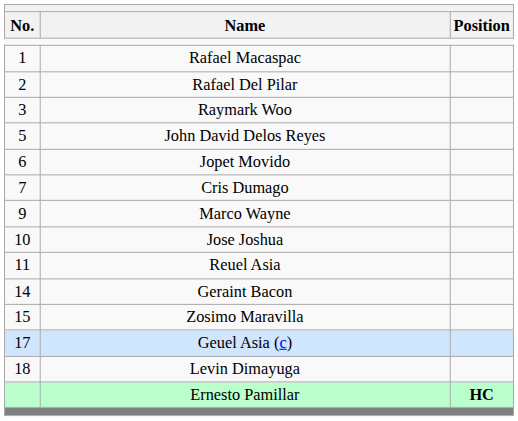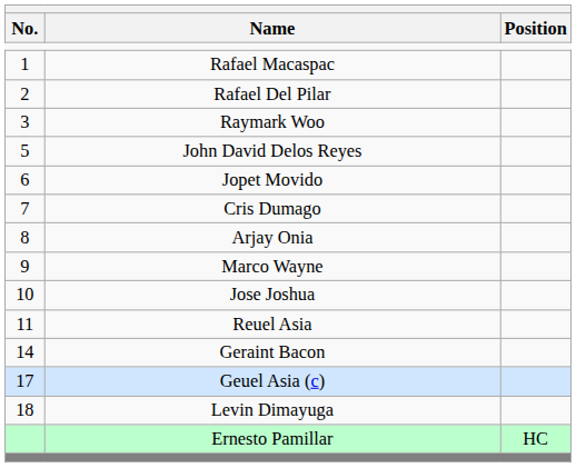 <table class='wikitable mw-collapsible mw-collapsed' style="text-align: center; width: 500px; border: none">
 <tr>
 <th style='text-align: left;' colspan=3></th>
 </tr>
 <tr>
 <th style='width: 7%;'>No.</th>
 <th>Name</th>
 <th style='width: 10%;'>Position</th>
 </tr>
 <tr>
 <td style='border: none;'></td>
 </tr>
 <tr>
 <td>1</td>
 <td>Rafael Macaspac</td>
 <td></td>
 </tr>
 <tr>
 <td>2</td>
 <td>Rafael Del Pilar</td>
 <td></td>
 </tr>
 <tr>
 <td>3</td>
 <td>Raymark Woo</td>
 <td></td>
 </tr>
 <tr>
 <td>5</td>
 <td>John David Delos Reyes</td>
 <td></td>
 </tr>
 <tr>
 <td>6</td>
 <td>Jopet Movido</td>
 <td></td>
 </tr>
 <tr>
 <td>7</td>
 <td>Cris Dumago</td>
 <td></td>
 </tr>
 <tr>
+<td>8</td>
+<td>Arjay Onia</td>
+<td></td>
+</tr>
+<tr>
 <td>9</td>
 <td>Marco Wayne</td>
 <td></td>
 </tr>
 <tr>
 <td>10</td>
 <td>Jose Joshua</td>
 <td></td>
 </tr>
 <tr>
 <td>11</td>
 <td>Reuel Asia</td>
 <td></td>
 </tr>
 <tr>
 <td>14</td>
 <td>Geraint Bacon</td>
 <td></td>
 </tr>
-<tr>
-<td>15</td>
-<td>Zosimo Maravilla</td>
-<td></td>
-</tr>
 <tr style="background:#D0E6FF">
 <td>17</td>
 <td>Geuel Asia (<a href='#'>c</a>)</td>
 <td></td>
 </tr>
 <tr>
 <td>18</td>
 <td>Levin Dimayuga</td>
 <td></td>
 </tr>
 <tr style="background:#BBFFCC">
 <td></td>
 <td>Ernesto Pamillar</td>
-<td><strong>HC</strong></td>
+<td>HC</td>
 </tr>
 <tr>
 <th style='background: grey;' colspan=3></th>
 </tr>
 </table>
